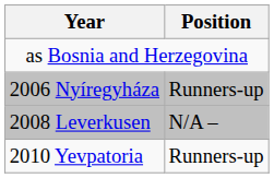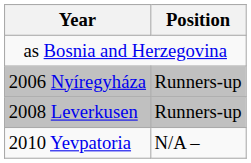 <table class="wikitable sortable" style="font-size:110%">
 <tr>
 <th>Year</th>
 <th>Position</th>
 </tr>
 <tr>
 <td colspan="5" style="text-align: center;">as <a href='#'>Bosnia and Herzegovina</a></td>
 </tr>
 <tr style="vertical-align:top; background:silver;">
 <td> 2006 <a href='#'>Nyíregyháza</a></td>
 <td>Runners-up</td>
 </tr>
 <tr style="vertical-align:top; background:silver;">
 <td> 2008 <a href='#'>Leverkusen</a></td>
-<td>N/A –</td>
+<td>Runners-up</td>
 </tr>
 <tr>
 <td> 2010 <a href='#'>Yevpatoria</a></td>
-<td>Runners-up</td>
+<td>N/A –</td>
 </tr>
 </table>
